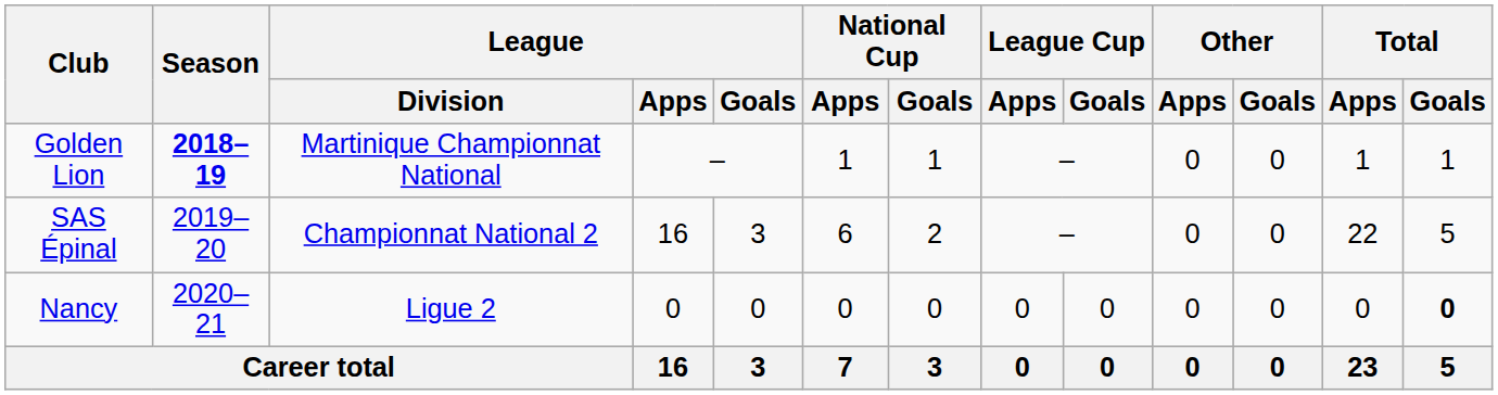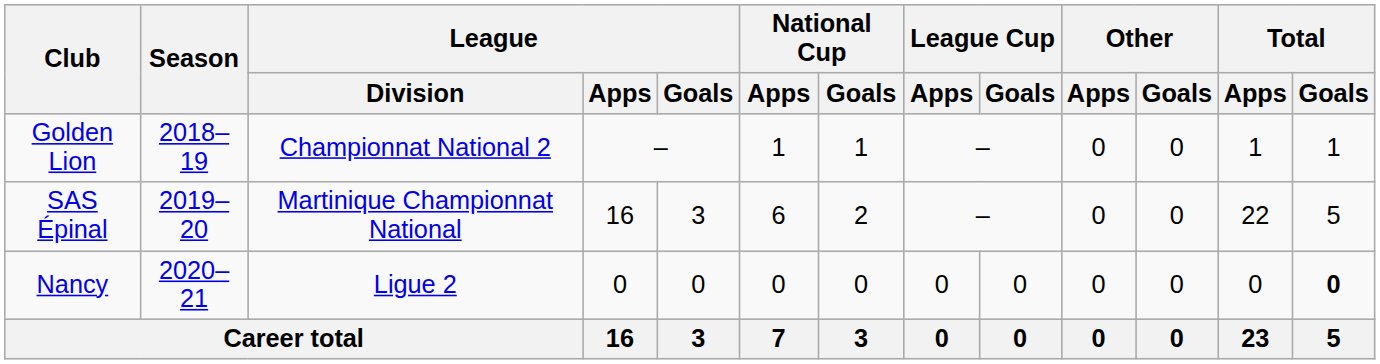 <table class="wikitable" style="text-align:center">
 <tr>
 <th rowspan="2">Club</th>
 <th rowspan="2">Season</th>
 <th colspan="3">League</th>
 <th colspan="2">National Cup</th>
 <th colspan="2">League Cup</th>
 <th colspan="2">Other</th>
 <th colspan="2">Total</th>
 </tr>
 <tr>
 <th>Division</th>
 <th>Apps</th>
 <th>Goals</th>
 <th>Apps</th>
 <th>Goals</th>
 <th>Apps</th>
 <th>Goals</th>
 <th>Apps</th>
 <th>Goals</th>
 <th>Apps</th>
 <th>Goals</th>
 </tr>
 <tr>
 <td><a href='#'>Golden Lion</a></td>
-<td><strong><a href='#'>2018–19</a></strong></td>
-<td><a href='#'>Martinique Championnat National</a></td>
+<td><a href='#'>2018–19</a></td>
+<td><a href='#'>Championnat National 2</a></td>
 <td colspan="2">–</td>
 <td>1</td>
 <td>1</td>
 <td colspan="2">–</td>
 <td>0</td>
 <td>0</td>
 <td>1</td>
 <td>1</td>
 </tr>
 <tr>
 <td><a href='#'>SAS Épinal</a></td>
 <td><a href='#'>2019–20</a></td>
-<td><a href='#'>Championnat National 2</a></td>
+<td><a href='#'>Martinique Championnat National</a></td>
 <td>16</td>
 <td>3</td>
 <td>6</td>
 <td>2</td>
 <td colspan="2">–</td>
 <td>0</td>
 <td>0</td>
 <td>22</td>
 <td>5</td>
 </tr>
 <tr>
 <td><a href='#'>Nancy</a></td>
 <td><a href='#'>2020–21</a></td>
 <td><a href='#'>Ligue 2</a></td>
 <td>0</td>
 <td>0</td>
 <td>0</td>
 <td>0</td>
 <td>0</td>
 <td>0</td>
 <td>0</td>
 <td>0</td>
 <td>0</td>
 <td><strong>0</strong></td>
 </tr>
 <tr>
 <th colspan="3">Career total</th>
 <th>16</th>
 <th>3</th>
 <th>7</th>
 <th>3</th>
 <th>0</th>
 <th>0</th>
 <th>0</th>
 <th>0</th>
 <th>23</th>
 <th>5</th>
 </tr>
 </table>
